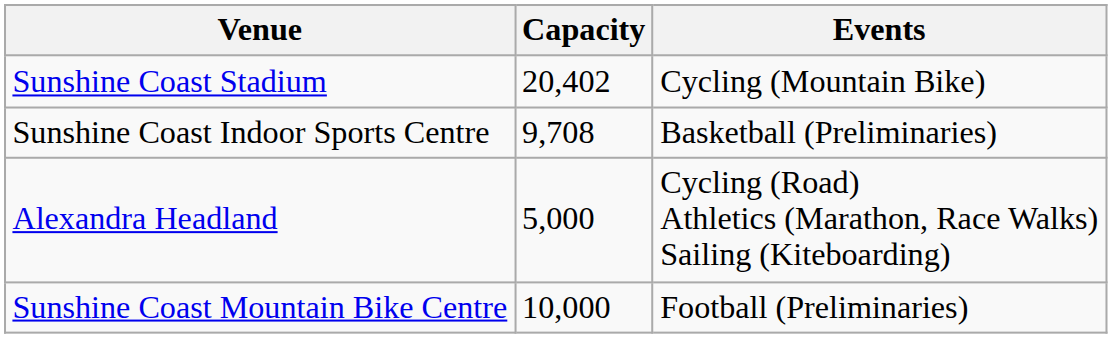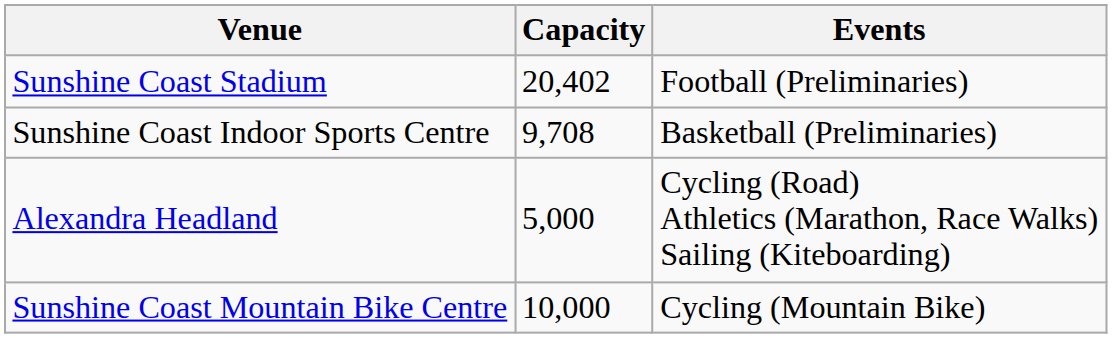 <table class="wikitable sortable">
 <tr>
 <th>Venue</th>
 <th>Capacity</th>
 <th>Events</th>
 </tr>
 <tr>
 <td><a href='#'>Sunshine Coast Stadium</a></td>
 <td>20,402</td>
-<td>Cycling (Mountain Bike)</td>
+<td>Football (Preliminaries)</td>
 </tr>
 <tr>
 <td>Sunshine Coast Indoor Sports Centre</td>
 <td>9,708</td>
 <td>Basketball (Preliminaries)</td>
 </tr>
 <tr>
 <td><a href='#'>Alexandra Headland</a></td>
 <td>5,000</td>
 <td>Cycling (Road)<br>Athletics (Marathon, Race Walks)<br>Sailing (Kiteboarding)</td>
 </tr>
 <tr>
 <td><a href='#'>Sunshine Coast Mountain Bike Centre</a></td>
 <td>10,000</td>
-<td>Football (Preliminaries)</td>
+<td>Cycling (Mountain Bike)</td>
 </tr>
 </table>
